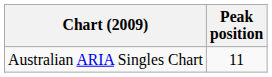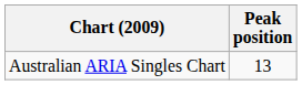 <table class="wikitable">
 <tr>
 <th>Chart (2009)</th>
 <th>Peak<br>position</th>
 </tr>
 <tr>
 <td>Australian <a href='#'>ARIA</a> Singles Chart</td>
-<td align="center">11</td>
+<td align="center">13</td>
 </tr>
 </table>
